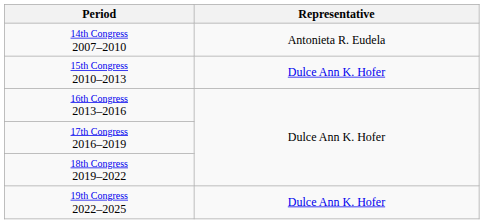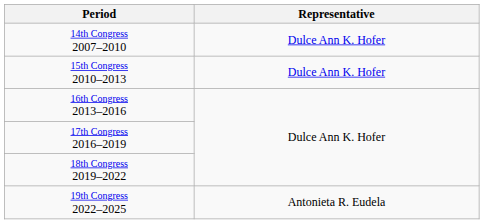 <table class="wikitable" style="text-align:center; width:40%;">
 <tr>
 <th width="40%">Period</th>
 <th>Representative</th>
 </tr>
 <tr>
 <td><small><a href='#'>14th Congress</a></small><br>2007–2010</td>
-<td>Antonieta R. Eudela</td>
+<td><a href='#'>Dulce Ann K. Hofer</a></td>
 </tr>
 <tr>
 <td><small><a href='#'>15th Congress</a></small><br>2010–2013</td>
 <td><a href='#'>Dulce Ann K. Hofer</a></td>
 </tr>
 <tr>
 <td><small><a href='#'>16th Congress</a></small><br>2013–2016</td>
 <td rowspan="3">Dulce Ann K. Hofer</td>
 </tr>
 <tr>
 <td><small><a href='#'>17th Congress</a></small><br>2016–2019</td>
 </tr>
 <tr>
 <td><small><a href='#'>18th Congress</a></small><br>2019–2022</td>
 </tr>
 <tr>
 <td><small><a href='#'>19th Congress</a></small><br>2022–2025</td>
-<td><a href='#'>Dulce Ann K. Hofer</a></td>
+<td>Antonieta R. Eudela</td>
 </tr>
 </table>
